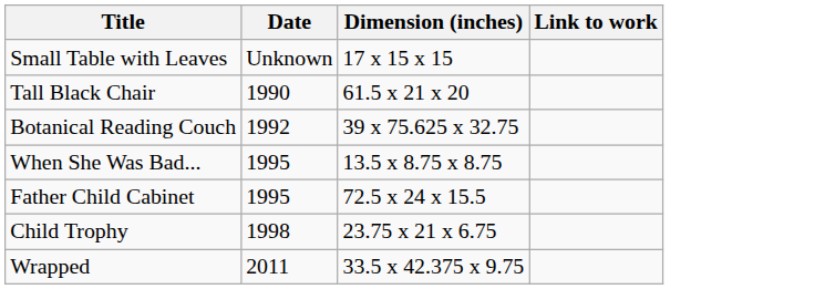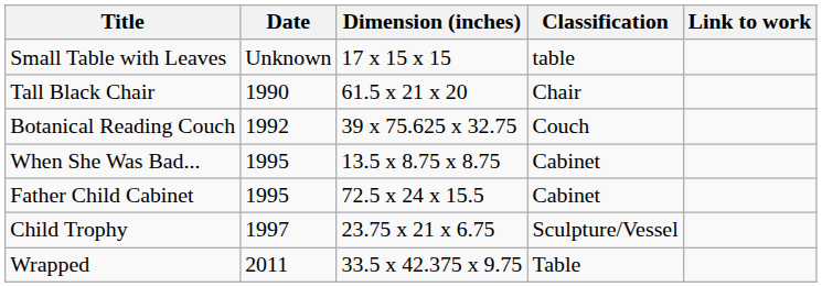 <table class="wikitable">
 <tr>
 <th>Title</th>
 <th>Date</th>
 <th>Dimension (inches)</th>
+<th>Classification</th>
 <th>Link to work</th>
 </tr>
 <tr>
 <td>Small Table with Leaves</td>
 <td>Unknown</td>
 <td>17 x 15 x 15</td>
+<td>table</td>
 <td></td>
 </tr>
 <tr>
 <td>Tall Black Chair</td>
 <td>1990</td>
 <td>61.5 x 21 x 20</td>
+<td>Chair</td>
 <td></td>
 </tr>
 <tr>
 <td>Botanical Reading Couch</td>
 <td>1992</td>
 <td>39 x 75.625 x 32.75</td>
+<td>Couch</td>
 <td></td>
 </tr>
 <tr>
 <td>When She Was Bad...</td>
 <td>1995</td>
 <td>13.5 x 8.75 x 8.75</td>
+<td>Cabinet</td>
 <td></td>
 </tr>
 <tr>
 <td>Father Child Cabinet</td>
 <td>1995</td>
 <td>72.5 x 24 x 15.5</td>
+<td>Cabinet</td>
 <td></td>
 </tr>
 <tr>
 <td>Child Trophy</td>
-<td>1998</td>
+<td>1997</td>
 <td>23.75 x 21 x 6.75</td>
+<td>Sculpture/Vessel</td>
 <td></td>
 </tr>
 <tr>
 <td>Wrapped</td>
 <td>2011</td>
 <td>33.5 x 42.375 x 9.75</td>
+<td>Table</td>
 <td></td>
 </tr>
 </table>
